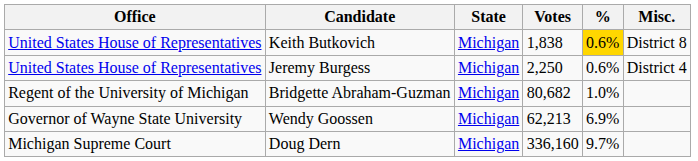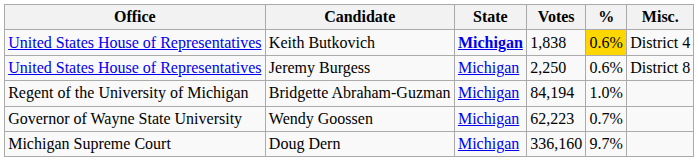 <table class="wikitable mw-collapsible">
 <tr>
 <th>Office</th>
 <th>Candidate</th>
 <th>State</th>
 <th>Votes</th>
 <th>%</th>
 <th>Misc.</th>
 </tr>
 <tr>
 </tr>
 <tr>
 <td><a href='#'>United States House of Representatives</a></td>
 <td>Keith Butkovich</td>
-<td><a href='#'>Michigan</a></td>
+<td><strong><a href='#'>Michigan</a></strong></td>
 <td>1,838</td>
 <td style="background: gold;">0.6%</td>
-<td>District 8</td>
+<td>District 4</td>
 </tr>
 <tr>
 <td><a href='#'>United States House of Representatives</a></td>
 <td>Jeremy Burgess</td>
 <td><a href='#'>Michigan</a></td>
 <td>2,250</td>
 <td>0.6%</td>
-<td>District 4</td>
+<td>District 8</td>
 </tr>
 <tr>
 <td>Regent of the University of Michigan</td>
 <td>Bridgette Abraham-Guzman</td>
 <td><a href='#'>Michigan</a></td>
-<td>80,682</td>
+<td>84,194</td>
 <td>1.0%</td>
 <td></td>
 </tr>
 <tr>
 <td>Governor of Wayne State University</td>
 <td>Wendy Goossen</td>
 <td><a href='#'>Michigan</a></td>
-<td>62,213</td>
-<td>6.9%</td>
+<td>62,223</td>
+<td>0.7%</td>
 <td></td>
 </tr>
 <tr>
 <td>Michigan Supreme Court</td>
 <td>Doug Dern</td>
 <td><a href='#'>Michigan</a></td>
 <td>336,160</td>
 <td>9.7%</td>
 <td></td>
 </tr>
 </table>
